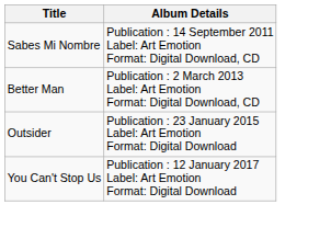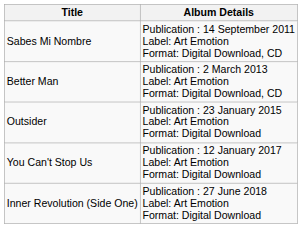 <table class="wikitable">
 <tr>
 <th>Title</th>
 <th>Album Details</th>
 </tr>
 <tr>
 <td>Sabes Mi Nombre</td>
 <td>Publication : 14 September 2011<br>Label: Art Emotion<br>Format: Digital Download, CD</td>
 </tr>
 <tr>
 <td>Better Man</td>
 <td>Publication : 2 March 2013<br>Label: Art Emotion<br>Format: Digital Download, CD</td>
 </tr>
 <tr>
 <td>Outsider</td>
 <td>Publication : 23 January 2015<br>Label: Art Emotion<br>Format: Digital Download</td>
 </tr>
 <tr>
 <td>You Can't Stop Us</td>
 <td>Publication : 12 January 2017<br>Label: Art Emotion<br>Format: Digital Download</td>
 </tr>
+<tr>
+<td>Inner Revolution (Side One)</td>
+<td>Publication : 27 June 2018<br>Label: Art Emotion<br>Format: Digital Download</td>
+</tr>
 </table>
